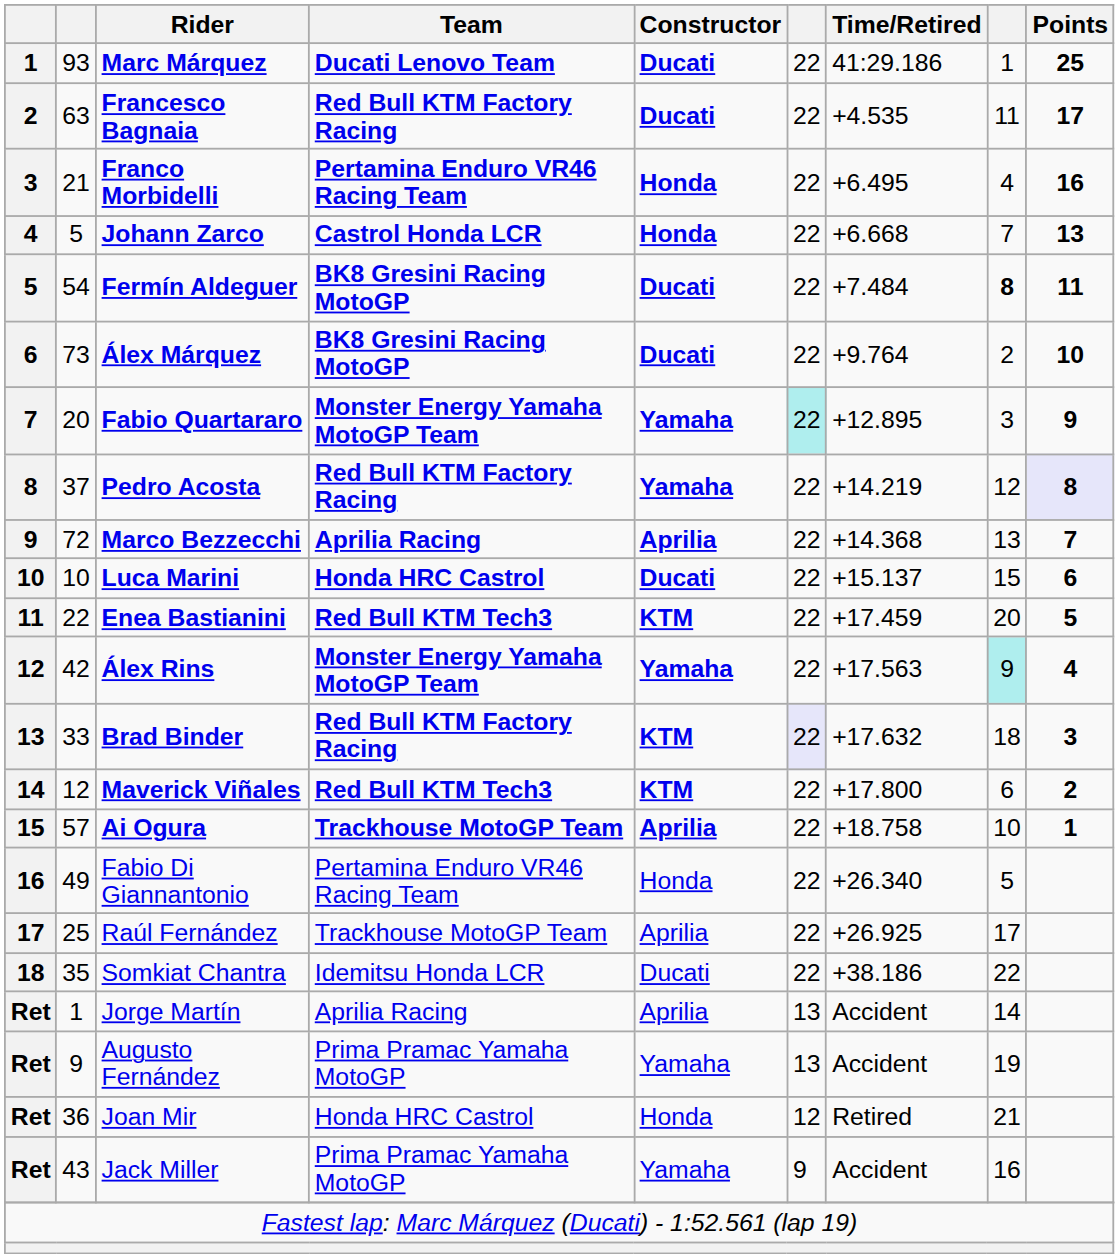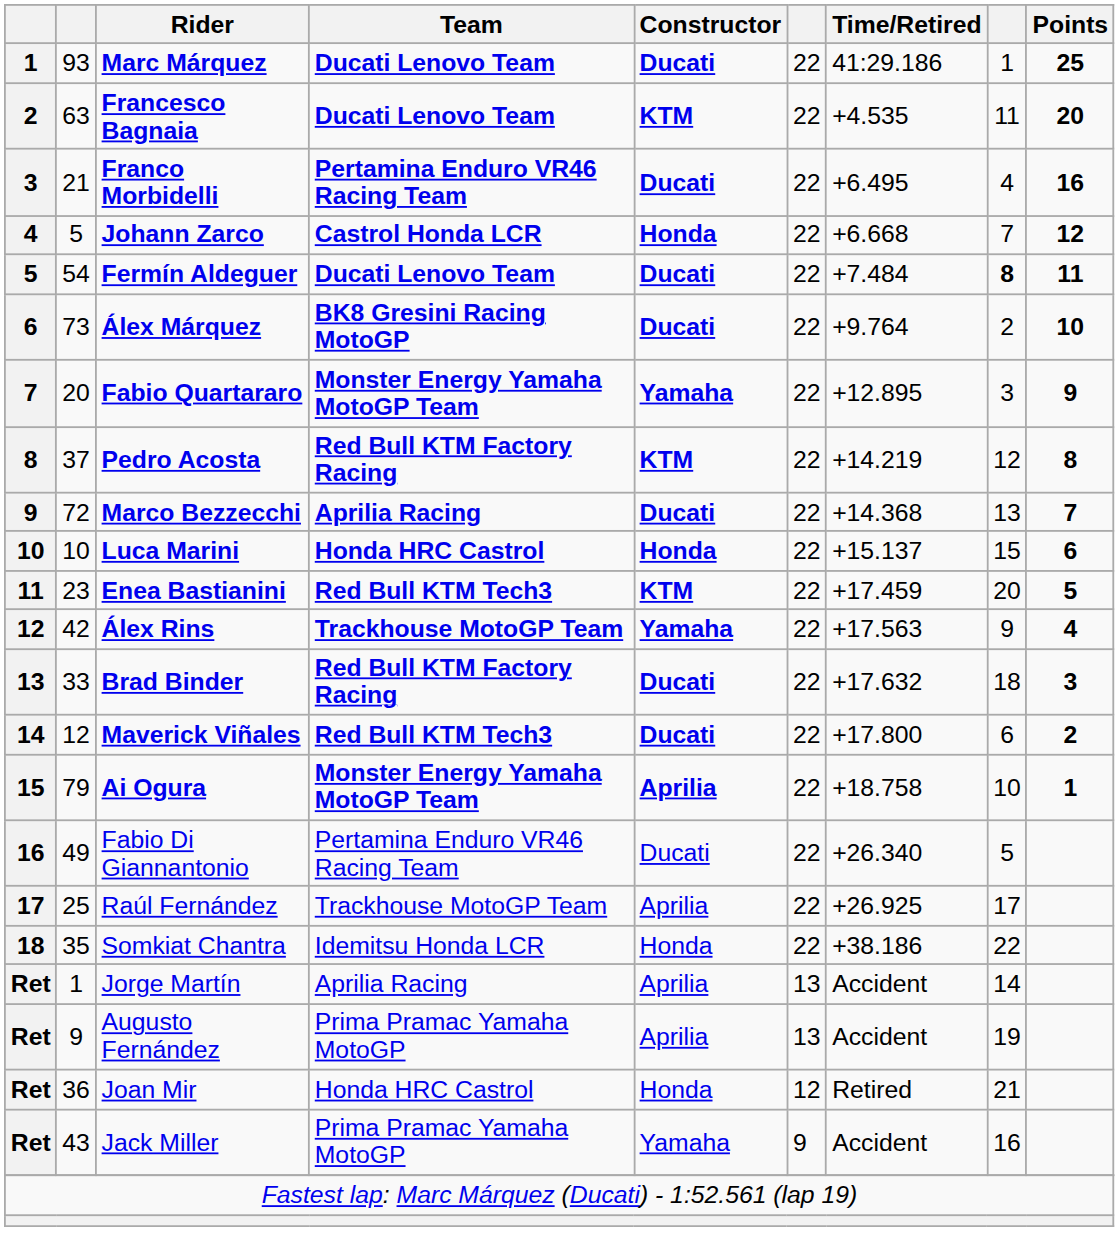 <table class="wikitable sortable" style="font-size: 85%;">
 <tr>
 <th scope="col"></th>
 <th scope="col"></th>
 <th scope="col">Rider</th>
 <th scope="col">Team</th>
 <th scope="col">Constructor</th>
 <th scope="col" class="unsortable"></th>
 <th scope="col" class="unsortable">Time/Retired</th>
 <th scope="col"></th>
 <th scope="col">Points</th>
 </tr>
 <tr>
 <th>1</th>
 <td align="center">93</td>
 <td data-sort-value="marquezm"> <strong><a href='#'>Marc Márquez</a></strong></td>
 <td><strong><a href='#'>Ducati Lenovo Team</a></strong></td>
 <td><strong><a href='#'>Ducati</a></strong></td>
 <td>22</td>
 <td>41:29.186</td>
 <td align="center">1</td>
 <td align="center"><strong>25</strong></td>
 </tr>
 <tr>
 <th>2</th>
 <td align="center">63</td>
 <td data-sort-value="bagnaia"> <strong><a href='#'>Francesco Bagnaia</a></strong></td>
-<td><strong><a href='#'>Red Bull KTM Factory Racing</a></strong></td>
-<td><strong><a href='#'>Ducati</a></strong></td>
+<td><strong><a href='#'>Ducati Lenovo Team</a></strong></td>
+<td><strong><a href='#'>KTM</a></strong></td>
 <td>22</td>
 <td>+4.535</td>
 <td align="center">11</td>
-<td align="center"><strong>17</strong></td>
+<td align="center"><strong>20</strong></td>
 </tr>
 <tr>
 <th>3</th>
 <td align="center">21</td>
 <td data-sort-value="morbidelli"> <strong><a href='#'>Franco Morbidelli</a></strong></td>
 <td><strong><a href='#'>Pertamina Enduro VR46 Racing Team</a></strong></td>
-<td><strong><a href='#'>Honda</a></strong></td>
+<td><strong><a href='#'>Ducati</a></strong></td>
 <td>22</td>
 <td>+6.495</td>
 <td align="center">4</td>
 <td align="center"><strong>16</strong></td>
 </tr>
 <tr>
 <th>4</th>
 <td align="center">5</td>
 <td data-sort-value="zarco"> <strong><a href='#'>Johann Zarco</a></strong></td>
 <td><strong><a href='#'>Castrol Honda LCR</a></strong></td>
 <td><strong><a href='#'>Honda</a></strong></td>
 <td>22</td>
 <td>+6.668</td>
 <td align="center">7</td>
-<td align="center"><strong>13</strong></td>
+<td align="center"><strong>12</strong></td>
 </tr>
 <tr>
 <th>5</th>
 <td align="center">54</td>
 <td data-sort-value="aldeguer"> <strong><a href='#'>Fermín Aldeguer</a></strong></td>
-<td><strong><a href='#'>BK8 Gresini Racing MotoGP</a></strong></td>
+<td><strong><a href='#'>Ducati Lenovo Team</a></strong></td>
 <td><strong><a href='#'>Ducati</a></strong></td>
 <td>22</td>
 <td>+7.484</td>
 <td align="center"><strong>8</strong></td>
 <td align="center"><strong>11</strong></td>
 </tr>
 <tr>
 <th>6</th>
 <td align="center">73</td>
 <td data-sort-value="marqueza"> <strong><a href='#'>Álex Márquez</a></strong></td>
 <td><strong><a href='#'>BK8 Gresini Racing MotoGP</a></strong></td>
 <td><strong><a href='#'>Ducati</a></strong></td>
 <td>22</td>
 <td>+9.764</td>
 <td align="center">2</td>
 <td align="center"><strong>10</strong></td>
 </tr>
 <tr>
 <th>7</th>
 <td align="center">20</td>
 <td data-sort-value="quartararo"> <strong><a href='#'>Fabio Quartararo</a></strong></td>
 <td><strong><a href='#'>Monster Energy Yamaha MotoGP Team</a></strong></td>
 <td><strong><a href='#'>Yamaha</a></strong></td>
-<td style="background: paleturquoise;">22</td>
+<td>22</td>
 <td>+12.895</td>
 <td align="center">3</td>
 <td align="center"><strong>9</strong></td>
 </tr>
 <tr>
 <th>8</th>
 <td align="center">37</td>
 <td data-sort-value="acosta"> <strong><a href='#'>Pedro Acosta</a></strong></td>
 <td><strong><a href='#'>Red Bull KTM Factory Racing</a></strong></td>
-<td><strong><a href='#'>Yamaha</a></strong></td>
+<td><strong><a href='#'>KTM</a></strong></td>
 <td>22</td>
 <td>+14.219</td>
 <td align="center">12</td>
-<td align="center" style="background: lavender;"><strong>8</strong></td>
+<td align="center"><strong>8</strong></td>
 </tr>
 <tr>
 <th>9</th>
 <td align="center">72</td>
 <td data-sort-value="bezzecchi"> <strong><a href='#'>Marco Bezzecchi</a></strong></td>
 <td><strong><a href='#'>Aprilia Racing</a></strong></td>
-<td><strong><a href='#'>Aprilia</a></strong></td>
+<td><strong><a href='#'>Ducati</a></strong></td>
 <td>22</td>
 <td>+14.368</td>
 <td align="center">13</td>
 <td align="center"><strong>7</strong></td>
 </tr>
 <tr>
 <th>10</th>
 <td align="center">10</td>
 <td data-sort-value="marini"> <strong><a href='#'>Luca Marini</a></strong></td>
 <td><strong><a href='#'>Honda HRC Castrol</a></strong></td>
-<td><strong><a href='#'>Ducati</a></strong></td>
+<td><strong><a href='#'>Honda</a></strong></td>
 <td>22</td>
 <td>+15.137</td>
 <td align="center">15</td>
 <td align="center"><strong>6</strong></td>
 </tr>
 <tr>
 <th>11</th>
-<td align="center">22</td>
+<td align="center">23</td>
 <td data-sort-value="bastianini"> <strong><a href='#'>Enea Bastianini</a></strong></td>
 <td><strong><a href='#'>Red Bull KTM Tech3</a></strong></td>
 <td><strong><a href='#'>KTM</a></strong></td>
 <td>22</td>
 <td>+17.459</td>
 <td align="center">20</td>
 <td align="center"><strong>5</strong></td>
 </tr>
 <tr>
 <th>12</th>
 <td align="center">42</td>
 <td data-sort-value="rins"> <strong><a href='#'>Álex Rins</a></strong></td>
-<td><strong><a href='#'>Monster Energy Yamaha MotoGP Team</a></strong></td>
+<td><strong><a href='#'>Trackhouse MotoGP Team</a></strong></td>
 <td><strong><a href='#'>Yamaha</a></strong></td>
 <td>22</td>
 <td>+17.563</td>
-<td align="center" style="background: paleturquoise;">9</td>
+<td align="center">9</td>
 <td align="center"><strong>4</strong></td>
 </tr>
 <tr>
 <th>13</th>
 <td align="center">33</td>
 <td data-sort-value="binder"> <strong><a href='#'>Brad Binder</a></strong></td>
 <td><strong><a href='#'>Red Bull KTM Factory Racing</a></strong></td>
-<td><strong><a href='#'>KTM</a></strong></td>
-<td style="background: lavender;">22</td>
+<td><strong><a href='#'>Ducati</a></strong></td>
+<td>22</td>
 <td>+17.632</td>
 <td align="center">18</td>
 <td align="center"><strong>3</strong></td>
 </tr>
 <tr>
 <th>14</th>
 <td align="center">12</td>
 <td data-sort-value="vinales"> <strong><a href='#'>Maverick Viñales</a></strong></td>
 <td><strong><a href='#'>Red Bull KTM Tech3</a></strong></td>
-<td><strong><a href='#'>KTM</a></strong></td>
+<td><strong><a href='#'>Ducati</a></strong></td>
 <td>22</td>
 <td>+17.800</td>
 <td align="center">6</td>
 <td align="center"><strong>2</strong></td>
 </tr>
 <tr>
 <th>15</th>
-<td align="center">57</td>
+<td align="center">79</td>
 <td data-sort-value="ogura"> <strong><a href='#'>Ai Ogura</a></strong></td>
-<td><strong><a href='#'>Trackhouse MotoGP Team</a></strong></td>
+<td><strong><a href='#'>Monster Energy Yamaha MotoGP Team</a></strong></td>
 <td><strong><a href='#'>Aprilia</a></strong></td>
 <td>22</td>
 <td>+18.758</td>
 <td align="center">10</td>
 <td align="center"><strong>1</strong></td>
 </tr>
 <tr>
 <th>16</th>
 <td align="center">49</td>
 <td data-sort-value="digiannantonio"> <a href='#'>Fabio Di Giannantonio</a></td>
 <td><a href='#'>Pertamina Enduro VR46 Racing Team</a></td>
-<td><a href='#'>Honda</a></td>
+<td><a href='#'>Ducati</a></td>
 <td>22</td>
 <td>+26.340</td>
 <td align="center">5</td>
 <td align="center"></td>
 </tr>
 <tr>
 <th>17</th>
 <td align="center">25</td>
 <td data-sort-value="fernandez"> <a href='#'>Raúl Fernández</a></td>
 <td><a href='#'>Trackhouse MotoGP Team</a></td>
 <td><a href='#'>Aprilia</a></td>
 <td>22</td>
 <td>+26.925</td>
 <td align="center">17</td>
 <td align="center"></td>
 </tr>
 <tr>
 <th>18</th>
 <td align="center">35</td>
 <td data-sort-value="chantra"> <a href='#'>Somkiat Chantra</a></td>
 <td><a href='#'>Idemitsu Honda LCR</a></td>
-<td><a href='#'>Ducati</a></td>
+<td><a href='#'>Honda</a></td>
 <td>22</td>
 <td>+38.186</td>
 <td align="center">22</td>
 <td align="center"></td>
 </tr>
 <tr>
 <th>Ret</th>
 <td align="center">1</td>
 <td data-sort-value="mar"> <a href='#'>Jorge Martín</a></td>
 <td><a href='#'>Aprilia Racing</a></td>
 <td><a href='#'>Aprilia</a></td>
 <td>13</td>
 <td>Accident</td>
 <td align="center">14</td>
 <td align="center"></td>
 </tr>
 <tr>
 <th>Ret</th>
 <td align="center">9</td>
 <td data-sort-value="augusto"> <a href='#'>Augusto Fernández</a></td>
 <td><a href='#'>Prima Pramac Yamaha MotoGP</a></td>
-<td><a href='#'>Yamaha</a></td>
+<td><a href='#'>Aprilia</a></td>
 <td>13</td>
 <td>Accident</td>
 <td align="center">19</td>
 <td align="center"></td>
 </tr>
 <tr>
 <th>Ret</th>
 <td align="center">36</td>
 <td data-sort-value="mir"> <a href='#'>Joan Mir</a></td>
 <td><a href='#'>Honda HRC Castrol</a></td>
 <td><a href='#'>Honda</a></td>
 <td>12</td>
 <td>Retired</td>
 <td align="center">21</td>
 <td align="center"></td>
 </tr>
 <tr>
 <th>Ret</th>
 <td align="center">43</td>
 <td data-sort-value="miller"> <a href='#'>Jack Miller</a></td>
 <td><a href='#'>Prima Pramac Yamaha MotoGP</a></td>
 <td><a href='#'>Yamaha</a></td>
 <td>9</td>
 <td>Accident</td>
 <td align="center">16</td>
 <td align="center"></td>
 </tr>
 <tr>
 </tr>
 <tr class="sortbottom">
 <td colspan="9" style="text-align:center"><em><a href='#'>Fastest lap</a>:  <a href='#'>Marc Márquez</a> (<a href='#'>Ducati</a>) - 1:52.561 (lap 19)</em></td>
 </tr>
 <tr class="sortbottom">
 <th colspan="9"></th>
 </tr>
 </table>
